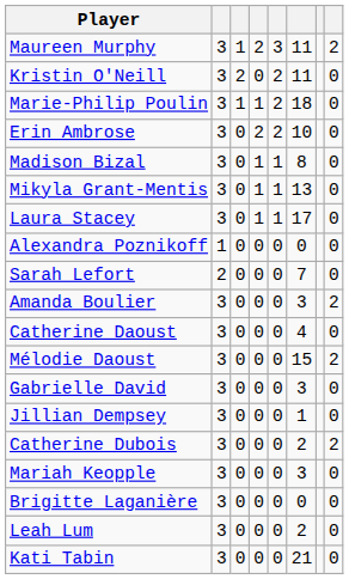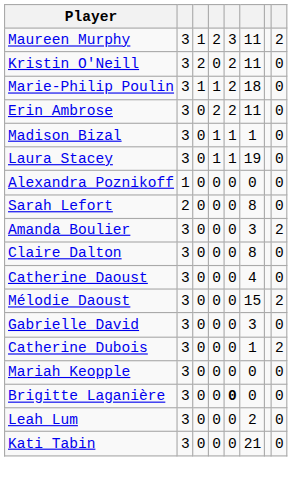 <table class="wikitable sortable" style="text-align:center;">
 <tr>
 <th>Player</th>
 <th></th>
 <th></th>
 <th></th>
 <th></th>
 <th></th>
 <th data-sort-type="number"></th>
 <th></th>
 </tr>
 <tr>
 <td style="text-align:left;"><a href='#'>Maureen Murphy</a></td>
 <td>3</td>
 <td>1</td>
 <td>2</td>
 <td>3</td>
 <td>11</td>
 <td></td>
 <td>2</td>
 </tr>
 <tr>
 <td style="text-align:left;"><a href='#'>Kristin O'Neill</a></td>
 <td>3</td>
 <td>2</td>
 <td>0</td>
 <td>2</td>
 <td>11</td>
 <td></td>
 <td>0</td>
 </tr>
 <tr>
 <td style="text-align:left;"><a href='#'>Marie-Philip Poulin</a></td>
 <td>3</td>
 <td>1</td>
 <td>1</td>
 <td>2</td>
 <td>18</td>
 <td></td>
 <td>0</td>
 </tr>
 <tr>
 <td style="text-align:left;"><a href='#'>Erin Ambrose</a></td>
 <td>3</td>
 <td>0</td>
 <td>2</td>
 <td>2</td>
-<td>10</td>
+<td>11</td>
 <td></td>
 <td>0</td>
 </tr>
 <tr>
 <td style="text-align:left;"><a href='#'>Madison Bizal</a></td>
 <td>3</td>
 <td>0</td>
 <td>1</td>
 <td>1</td>
-<td>8</td>
-<td></td>
-<td>0</td>
-</tr>
-<tr>
-<td style="text-align:left;"><a href='#'>Mikyla Grant-Mentis</a></td>
-<td>3</td>
-<td>0</td>
 <td>1</td>
-<td>1</td>
-<td>13</td>
 <td></td>
 <td>0</td>
 </tr>
 <tr>
 <td style="text-align:left;"><a href='#'>Laura Stacey</a></td>
 <td>3</td>
 <td>0</td>
 <td>1</td>
 <td>1</td>
-<td>17</td>
+<td>19</td>
 <td></td>
 <td>0</td>
 </tr>
 <tr>
 <td style="text-align:left;"><a href='#'>Alexandra Poznikoff</a></td>
 <td>1</td>
 <td>0</td>
 <td>0</td>
 <td>0</td>
 <td>0</td>
 <td></td>
 <td>0</td>
 </tr>
 <tr>
 <td style="text-align:left;"><a href='#'>Sarah Lefort</a></td>
 <td>2</td>
 <td>0</td>
 <td>0</td>
 <td>0</td>
-<td>7</td>
+<td>8</td>
 <td></td>
 <td>0</td>
 </tr>
 <tr>
 <td style="text-align:left;"><a href='#'>Amanda Boulier</a></td>
 <td>3</td>
 <td>0</td>
 <td>0</td>
 <td>0</td>
 <td>3</td>
 <td></td>
 <td>2</td>
+</tr>
+<tr>
+<td style="text-align:left;"><a href='#'>Claire Dalton</a></td>
+<td>3</td>
+<td>0</td>
+<td>0</td>
+<td>0</td>
+<td>8</td>
+<td></td>
+<td>0</td>
 </tr>
 <tr>
 <td style="text-align:left;"><a href='#'>Catherine Daoust</a></td>
 <td>3</td>
 <td>0</td>
 <td>0</td>
 <td>0</td>
 <td>4</td>
 <td></td>
 <td>0</td>
 </tr>
 <tr>
 <td style="text-align:left;"><a href='#'>Mélodie Daoust</a></td>
 <td>3</td>
 <td>0</td>
 <td>0</td>
 <td>0</td>
 <td>15</td>
 <td></td>
 <td>2</td>
 </tr>
 <tr>
 <td style="text-align:left;"><a href='#'>Gabrielle David</a></td>
 <td>3</td>
 <td>0</td>
 <td>0</td>
 <td>0</td>
 <td>3</td>
 <td></td>
 <td>0</td>
 </tr>
 <tr>
-<td style="text-align:left;"><a href='#'>Jillian Dempsey</a></td>
+<td style="text-align:left;"><a href='#'>Catherine Dubois</a></td>
 <td>3</td>
 <td>0</td>
 <td>0</td>
 <td>0</td>
 <td>1</td>
-<td></td>
-<td>0</td>
-</tr>
-<tr>
-<td style="text-align:left;"><a href='#'>Catherine Dubois</a></td>
-<td>3</td>
-<td>0</td>
-<td>0</td>
-<td>0</td>
-<td>2</td>
 <td></td>
 <td>2</td>
 </tr>
 <tr>
 <td style="text-align:left;"><a href='#'>Mariah Keopple</a></td>
 <td>3</td>
 <td>0</td>
 <td>0</td>
 <td>0</td>
-<td>3</td>
+<td>0</td>
 <td></td>
 <td>0</td>
 </tr>
 <tr>
 <td style="text-align:left;"><a href='#'>Brigitte Laganière</a></td>
 <td>3</td>
 <td>0</td>
 <td>0</td>
-<td>0</td>
+<td><strong>0</strong></td>
 <td>0</td>
 <td></td>
 <td>0</td>
 </tr>
 <tr>
 <td style="text-align:left;"><a href='#'>Leah Lum</a></td>
 <td>3</td>
 <td>0</td>
 <td>0</td>
 <td>0</td>
 <td>2</td>
 <td></td>
 <td>0</td>
 </tr>
 <tr>
 <td style="text-align:left;"><a href='#'>Kati Tabin</a></td>
 <td>3</td>
 <td>0</td>
 <td>0</td>
 <td>0</td>
 <td>21</td>
 <td></td>
 <td>0</td>
 </tr>
 </table>
